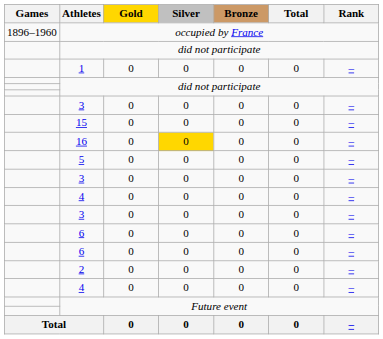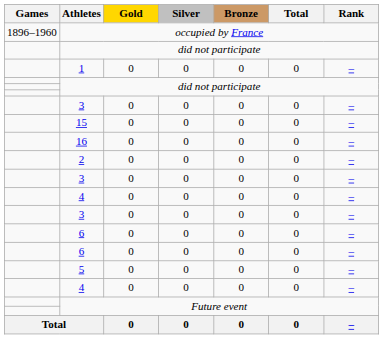 <table class="wikitable" style="text-align:center; font-size:90%;">
 <tr>
 <th>Games</th>
 <th>Athletes</th>
 <td style="background:gold; width:4.5em; font-weight:bold;">Gold</td>
 <td style="background:silver; width:4.5em; font-weight:bold;">Silver</td>
 <td style="background:#cc9966; width:4.5em; font-weight:bold;">Bronze</td>
 <th style="width:4.5em; font-weight:bold;">Total</th>
 <th style="width:4.5em; font-weight:bold;">Rank</th>
 </tr>
 <tr>
 <td align=left>1896–1960</td>
 <td colspan=6><em>occupied by  <a href='#'>France</a></em></td>
 </tr>
 <tr>
 <td align=left></td>
 <td colspan=6;><em>did not participate</em></td>
 </tr>
 <tr>
 <td align=left></td>
 <td><a href='#'>1</a></td>
 <td>0</td>
 <td>0</td>
 <td>0</td>
 <td>0</td>
 <td><a href='#'>–</a></td>
 </tr>
 <tr>
 <td align=left></td>
 <td colspan=6; rowspan=3><em>did not participate</em></td>
 </tr>
 <tr>
 <td align=left></td>
 </tr>
 <tr>
 <td align=left></td>
 </tr>
 <tr>
 <td align=left></td>
 <td><a href='#'>3</a></td>
 <td>0</td>
 <td>0</td>
 <td>0</td>
 <td>0</td>
 <td><a href='#'>–</a></td>
 </tr>
 <tr>
 <td align=left></td>
 <td><a href='#'>15</a></td>
 <td>0</td>
 <td>0</td>
 <td>0</td>
 <td>0</td>
 <td><a href='#'>–</a></td>
 </tr>
 <tr>
 <td align=left></td>
 <td><a href='#'>16</a></td>
 <td>0</td>
-<td style="background: gold;">0</td>
+<td>0</td>
 <td>0</td>
 <td>0</td>
 <td><a href='#'>–</a></td>
 </tr>
 <tr>
 <td align=left></td>
-<td><a href='#'>5</a></td>
+<td><a href='#'>2</a></td>
 <td>0</td>
 <td>0</td>
 <td>0</td>
 <td>0</td>
 <td><a href='#'>–</a></td>
 </tr>
 <tr>
 <td align=left></td>
 <td><a href='#'>3</a></td>
 <td>0</td>
 <td>0</td>
 <td>0</td>
 <td>0</td>
 <td><a href='#'>–</a></td>
 </tr>
 <tr>
 <td align=left></td>
 <td><a href='#'>4</a></td>
 <td>0</td>
 <td>0</td>
 <td>0</td>
 <td>0</td>
 <td><a href='#'>–</a></td>
 </tr>
 <tr>
 <td align=left></td>
 <td><a href='#'>3</a></td>
 <td>0</td>
 <td>0</td>
 <td>0</td>
 <td>0</td>
 <td><a href='#'>–</a></td>
 </tr>
 <tr>
 <td align=left></td>
 <td><a href='#'>6</a></td>
 <td>0</td>
 <td>0</td>
 <td>0</td>
 <td>0</td>
 <td><a href='#'>–</a></td>
 </tr>
 <tr>
 <td align=left></td>
 <td><a href='#'>6</a></td>
 <td>0</td>
 <td>0</td>
 <td>0</td>
 <td>0</td>
 <td><a href='#'>–</a></td>
 </tr>
 <tr>
 <td align=left></td>
-<td><a href='#'>2</a></td>
+<td><a href='#'>5</a></td>
 <td>0</td>
 <td>0</td>
 <td>0</td>
 <td>0</td>
 <td><a href='#'>–</a></td>
 </tr>
 <tr>
 <td align=left></td>
 <td><a href='#'>4</a></td>
 <td>0</td>
 <td>0</td>
 <td>0</td>
 <td>0</td>
 <td><a href='#'>–</a></td>
 </tr>
 <tr>
 <td align=left></td>
 <td colspan=6; rowspan=2><em>Future event</em></td>
 </tr>
 <tr>
 <td align=left></td>
 </tr>
 <tr>
 <th colspan=2>Total</th>
 <th>0</th>
 <th>0</th>
 <th>0</th>
 <th>0</th>
 <th><a href='#'>–</a></th>
 </tr>
 </table>
